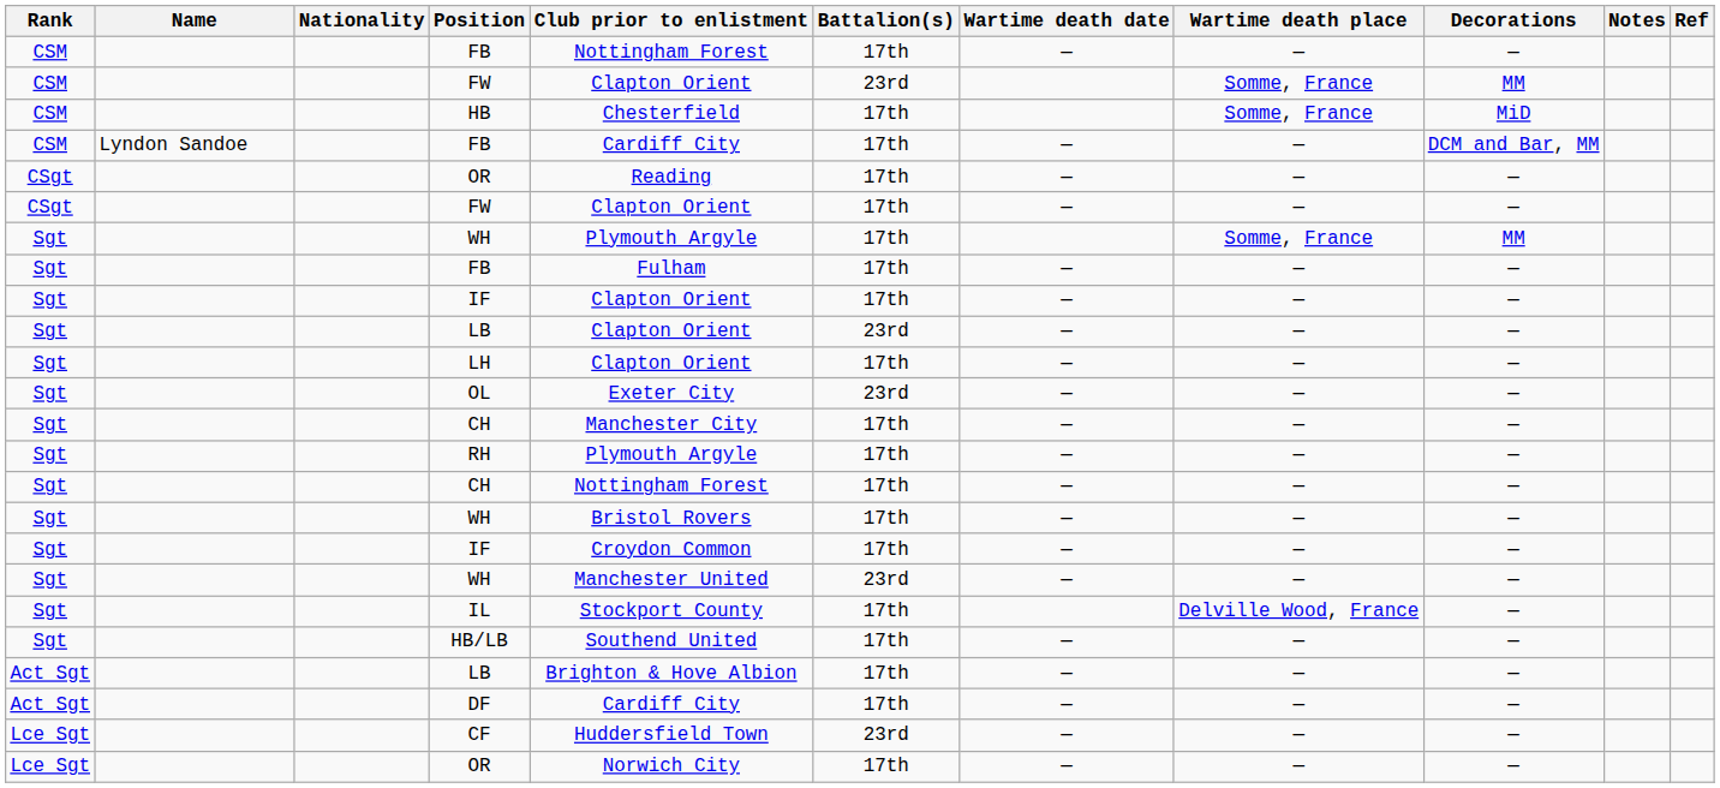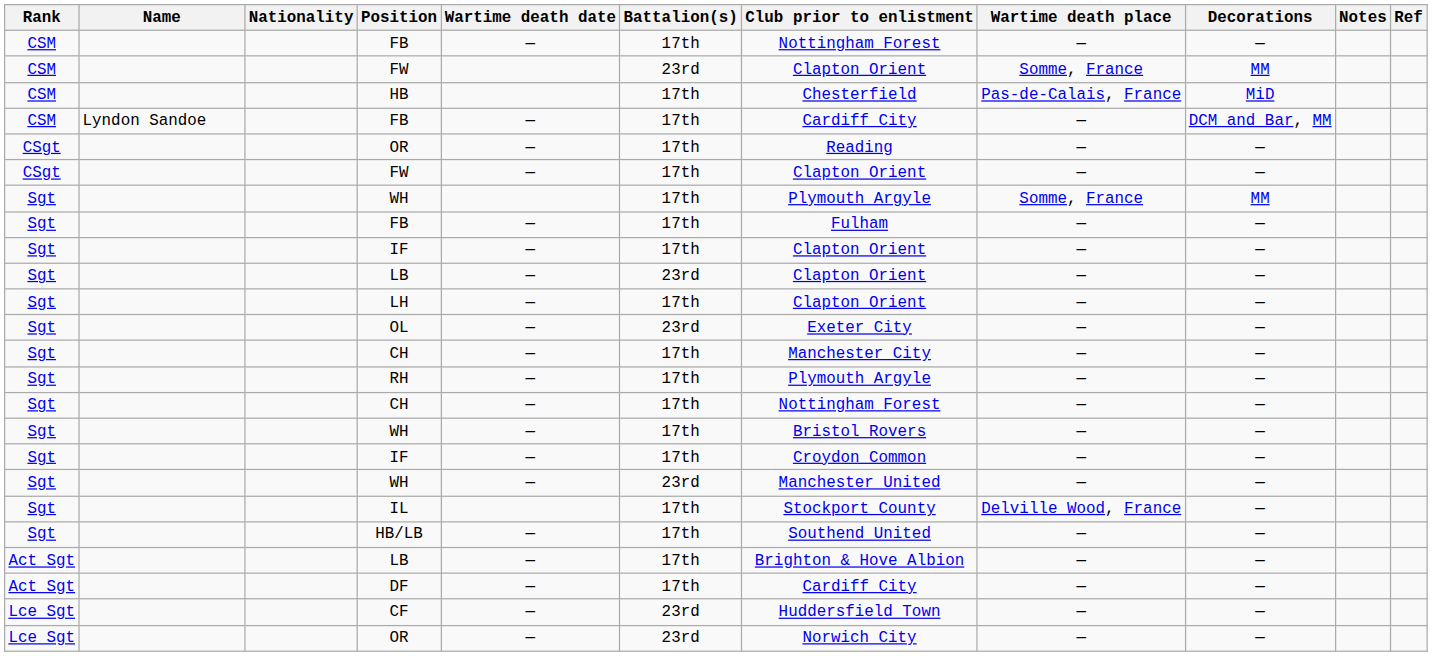 <table style="text-align: center;" class="wikitable sortable">
 <tr>
 <th>Rank</th>
 <th style="width:10em">Name</th>
 <th>Nationality</th>
 <th>Position</th>
+<th>Wartime death date</th>
+<th>Battalion(s)</th>
 <th>Club prior to enlistment</th>
-<th>Battalion(s)</th>
-<th>Wartime death date</th>
 <th>Wartime death place</th>
 <th>Decorations</th>
 <th>Notes</th>
 <th>Ref</th>
 </tr>
 <tr>
 <td><a href='#'>CSM</a></td>
 <td style="text-align:left;"></td>
 <td style="text-align:left;"></td>
 <td>FB</td>
+<td>—</td>
+<td>17th</td>
 <td><a href='#'>Nottingham Forest</a></td>
-<td>17th</td>
-<td>—</td>
 <td>—</td>
 <td>—</td>
 <td></td>
 <td></td>
 </tr>
 <tr>
 <td><a href='#'>CSM</a></td>
 <td style="text-align:left;"></td>
 <td style="text-align:left;"></td>
 <td>FW</td>
+<td></td>
+<td>23rd</td>
 <td><a href='#'>Clapton Orient</a></td>
-<td>23rd</td>
-<td></td>
 <td><a href='#'>Somme</a>, <a href='#'>France</a></td>
 <td><a href='#'>MM</a></td>
 <td></td>
 <td></td>
 </tr>
 <tr>
 <td><a href='#'>CSM</a></td>
 <td style="text-align:left;"></td>
 <td style="text-align:left;"></td>
 <td>HB</td>
+<td></td>
+<td>17th</td>
 <td><a href='#'>Chesterfield</a></td>
-<td>17th</td>
-<td></td>
-<td><a href='#'>Somme</a>, <a href='#'>France</a></td>
+<td><a href='#'>Pas-de-Calais</a>, <a href='#'>France</a></td>
 <td><a href='#'>MiD</a></td>
 <td></td>
 <td></td>
 </tr>
 <tr>
 <td><a href='#'>CSM</a></td>
 <td style="text-align:left;">Lyndon Sandoe</td>
 <td style="text-align:left;"></td>
 <td>FB</td>
+<td>—</td>
+<td>17th</td>
 <td><a href='#'>Cardiff City</a></td>
-<td>17th</td>
-<td>—</td>
 <td>—</td>
 <td><a href='#'>DCM and Bar</a>, <a href='#'>MM</a></td>
 <td></td>
 <td></td>
 </tr>
 <tr>
 <td><a href='#'>CSgt</a></td>
 <td style="text-align:left;"></td>
 <td style="text-align:left;"></td>
 <td>OR</td>
+<td>—</td>
+<td>17th</td>
 <td><a href='#'>Reading</a></td>
-<td>17th</td>
-<td>—</td>
 <td>—</td>
 <td>—</td>
 <td></td>
 <td></td>
 </tr>
 <tr>
 <td><a href='#'>CSgt</a></td>
 <td style="text-align:left;"></td>
 <td style="text-align:left;"></td>
 <td>FW</td>
+<td>—</td>
+<td>17th</td>
 <td><a href='#'>Clapton Orient</a></td>
-<td>17th</td>
-<td>—</td>
 <td>—</td>
 <td>—</td>
 <td></td>
 <td></td>
 </tr>
 <tr>
 <td><a href='#'>Sgt</a></td>
 <td style="text-align:left;"></td>
 <td style="text-align:left;"></td>
 <td>WH</td>
+<td></td>
+<td>17th</td>
 <td><a href='#'>Plymouth Argyle</a></td>
-<td>17th</td>
-<td></td>
 <td><a href='#'>Somme</a>, <a href='#'>France</a></td>
 <td><a href='#'>MM</a></td>
 <td></td>
 <td></td>
 </tr>
 <tr>
 <td><a href='#'>Sgt</a></td>
 <td style="text-align:left;"></td>
 <td style="text-align:left;"></td>
 <td>FB</td>
+<td>—</td>
+<td>17th</td>
 <td><a href='#'>Fulham</a></td>
-<td>17th</td>
-<td>—</td>
 <td>—</td>
 <td>—</td>
 <td></td>
 <td></td>
 </tr>
 <tr>
 <td><a href='#'>Sgt</a></td>
 <td style="text-align:left;"></td>
 <td style="text-align:left;"></td>
 <td>IF</td>
+<td>—</td>
+<td>17th</td>
 <td><a href='#'>Clapton Orient</a></td>
-<td>17th</td>
-<td>—</td>
 <td>—</td>
 <td>—</td>
 <td></td>
 <td></td>
 </tr>
 <tr>
 <td><a href='#'>Sgt</a></td>
 <td style="text-align:left;"></td>
 <td style="text-align:left;"></td>
 <td>LB</td>
+<td>—</td>
+<td>23rd</td>
 <td><a href='#'>Clapton Orient</a></td>
-<td>23rd</td>
-<td>—</td>
 <td>—</td>
 <td>—</td>
 <td></td>
 <td></td>
 </tr>
 <tr>
 <td><a href='#'>Sgt</a></td>
 <td style="text-align:left;"></td>
 <td style="text-align:left;"></td>
 <td>LH</td>
+<td>—</td>
+<td>17th</td>
 <td><a href='#'>Clapton Orient</a></td>
-<td>17th</td>
-<td>—</td>
 <td>—</td>
 <td>—</td>
 <td></td>
 <td></td>
 </tr>
 <tr>
 <td><a href='#'>Sgt</a></td>
 <td style="text-align:left;"></td>
 <td style="text-align:left;"></td>
 <td>OL</td>
+<td>—</td>
+<td>23rd</td>
 <td><a href='#'>Exeter City</a></td>
-<td>23rd</td>
-<td>—</td>
 <td>—</td>
 <td>—</td>
 <td><br></td>
 <td><br></td>
 </tr>
 <tr>
 <td><a href='#'>Sgt</a></td>
 <td style="text-align:left;"></td>
 <td style="text-align:left;"></td>
 <td>CH</td>
+<td>—</td>
+<td>17th</td>
 <td><a href='#'>Manchester City</a></td>
-<td>17th</td>
-<td>—</td>
 <td>—</td>
 <td>—</td>
 <td></td>
 <td></td>
 </tr>
 <tr>
 <td><a href='#'>Sgt</a></td>
 <td style="text-align:left;"></td>
 <td style="text-align:left;"></td>
 <td>RH</td>
+<td>—</td>
+<td>17th</td>
 <td><a href='#'>Plymouth Argyle</a></td>
-<td>17th</td>
-<td>—</td>
 <td>—</td>
 <td>—</td>
 <td></td>
 <td></td>
 </tr>
 <tr>
 <td><a href='#'>Sgt</a></td>
 <td style="text-align:left;"></td>
 <td style="text-align:left;"></td>
 <td>CH</td>
+<td>—</td>
+<td>17th</td>
 <td><a href='#'>Nottingham Forest</a></td>
-<td>17th</td>
-<td>—</td>
 <td>—</td>
 <td>—</td>
 <td></td>
 <td></td>
 </tr>
 <tr>
 <td><a href='#'>Sgt</a></td>
 <td style="text-align:left;"></td>
 <td style="text-align:left;"></td>
 <td>WH</td>
+<td>—</td>
+<td>17th</td>
 <td><a href='#'>Bristol Rovers</a></td>
-<td>17th</td>
-<td>—</td>
 <td>—</td>
 <td>—</td>
 <td></td>
 <td></td>
 </tr>
 <tr>
 <td><a href='#'>Sgt</a></td>
 <td style="text-align:left;"></td>
 <td style="text-align:left;"></td>
 <td>IF</td>
+<td>—</td>
+<td>17th</td>
 <td><a href='#'>Croydon Common</a></td>
-<td>17th</td>
-<td>—</td>
 <td>—</td>
 <td>—</td>
 <td></td>
 <td></td>
 </tr>
 <tr>
 <td><a href='#'>Sgt</a></td>
 <td style="text-align:left;"></td>
 <td style="text-align:left;"></td>
 <td>WH</td>
+<td>—</td>
+<td>23rd</td>
 <td><a href='#'>Manchester United</a></td>
-<td>23rd</td>
-<td>—</td>
 <td>—</td>
 <td>—</td>
 <td></td>
 <td></td>
 </tr>
 <tr>
 <td><a href='#'>Sgt</a></td>
 <td style="text-align:left;"></td>
 <td style="text-align:left;"></td>
 <td>IL</td>
+<td></td>
+<td>17th</td>
 <td><a href='#'>Stockport County</a></td>
-<td>17th</td>
-<td></td>
 <td><a href='#'>Delville Wood</a>, <a href='#'>France</a></td>
 <td>—</td>
 <td></td>
 <td></td>
 </tr>
 <tr>
 <td><a href='#'>Sgt</a></td>
 <td style="text-align:left;"></td>
 <td style="text-align:left;"></td>
 <td>HB/LB</td>
+<td>—</td>
+<td>17th</td>
 <td><a href='#'>Southend United</a></td>
-<td>17th</td>
-<td>—</td>
 <td>—</td>
 <td>—</td>
 <td></td>
 <td></td>
 </tr>
 <tr>
 <td><a href='#'>Act Sgt</a></td>
 <td style="text-align:left;"></td>
 <td style="text-align:left;"></td>
 <td>LB</td>
+<td>—</td>
+<td>17th</td>
 <td><a href='#'>Brighton & Hove Albion</a></td>
-<td>17th</td>
-<td>—</td>
 <td>—</td>
 <td>—</td>
 <td></td>
 <td></td>
 </tr>
 <tr>
 <td><a href='#'>Act Sgt</a></td>
 <td style="text-align:left;"><strong></strong></td>
 <td style="text-align:left;"></td>
 <td>DF</td>
+<td>—</td>
+<td>17th</td>
 <td><a href='#'>Cardiff City</a></td>
-<td>17th</td>
-<td>—</td>
 <td>—</td>
 <td>—</td>
 <td></td>
 <td></td>
 </tr>
 <tr>
 <td><a href='#'>Lce Sgt</a></td>
 <td style="text-align:left;"><strong></strong></td>
 <td style="text-align:left;"></td>
 <td>CF</td>
+<td>—</td>
+<td>23rd</td>
 <td><a href='#'>Huddersfield Town</a></td>
-<td>23rd</td>
-<td>—</td>
 <td>—</td>
 <td>—</td>
 <td></td>
 <td></td>
 </tr>
 <tr>
 <td><a href='#'>Lce Sgt</a></td>
 <td style="text-align:left;"></td>
 <td style="text-align:left;"></td>
 <td>OR</td>
+<td>—</td>
+<td>23rd</td>
 <td><a href='#'>Norwich City</a></td>
-<td>17th</td>
-<td>—</td>
 <td>—</td>
 <td>—</td>
 <td></td>
 <td></td>
 </tr>
 </table>
